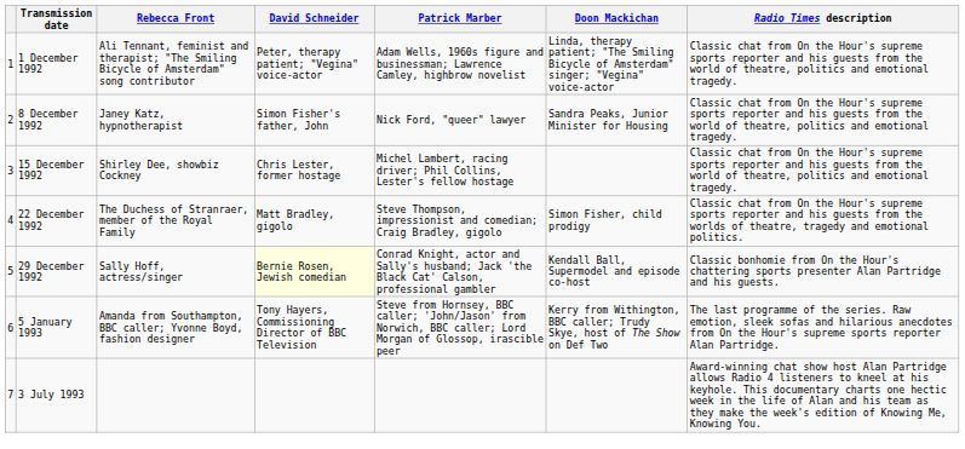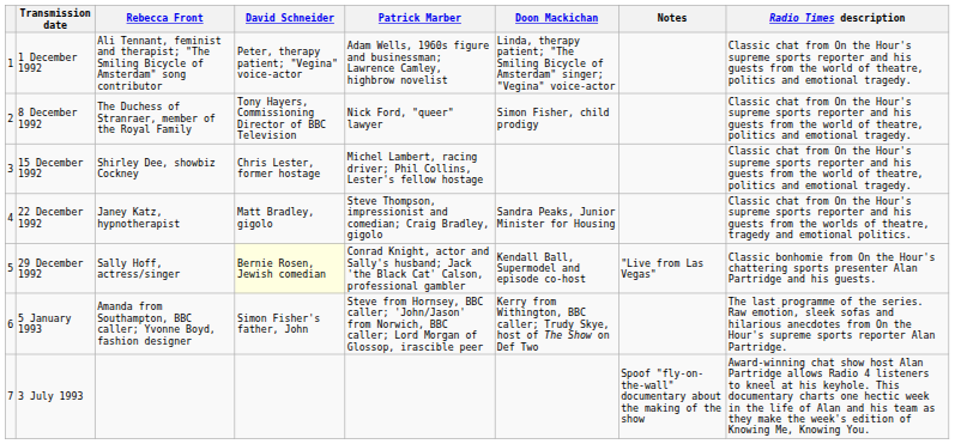 <table class="wikitable">
 <tr>
 <th></th>
 <th>Transmission date</th>
 <th><a href='#'>Rebecca Front</a></th>
 <th><a href='#'>David Schneider</a></th>
 <th><a href='#'>Patrick Marber</a></th>
 <th><a href='#'>Doon Mackichan</a></th>
+<th>Notes</th>
 <th><em><a href='#'>Radio Times</a></em> description</th>
 </tr>
 <tr>
 <td>1</td>
 <td>1 December 1992</td>
 <td>Ali Tennant, feminist and therapist; "The Smiling Bicycle of Amsterdam" song contributor</td>
 <td>Peter, therapy patient; "Vegina" voice-actor</td>
 <td>Adam Wells, 1960s figure and businessman; Lawrence Camley, highbrow novelist</td>
 <td>Linda, therapy patient; "The Smiling Bicycle of Amsterdam" singer; "Vegina" voice-actor</td>
+<td></td>
 <td>Classic chat from On the Hour's supreme sports reporter and his guests from the world of theatre, politics and emotional tragedy.</td>
 </tr>
 <tr>
 <td>2</td>
 <td>8 December 1992</td>
-<td>Janey Katz, hypnotherapist</td>
-<td>Simon Fisher's father, John</td>
+<td>The Duchess of Stranraer, member of the Royal Family</td>
+<td>Tony Hayers, Commissioning Director of BBC Television</td>
 <td>Nick Ford, "queer" lawyer</td>
-<td>Sandra Peaks, Junior Minister for Housing</td>
+<td>Simon Fisher, child prodigy</td>
+<td></td>
 <td>Classic chat from On the Hour's supreme sports reporter and his guests from the world of theatre, politics and emotional tragedy.</td>
 </tr>
 <tr>
 <td>3</td>
 <td>15 December 1992</td>
 <td>Shirley Dee, showbiz Cockney</td>
 <td>Chris Lester, former hostage</td>
 <td>Michel Lambert, racing driver; Phil Collins, Lester's fellow hostage</td>
 <td></td>
+<td></td>
 <td>Classic chat from On the Hour's supreme sports reporter and his guests from the world of theatre, politics and emotional tragedy.</td>
 </tr>
 <tr>
 <td>4</td>
 <td>22 December 1992</td>
-<td>The Duchess of Stranraer, member of the Royal Family</td>
+<td>Janey Katz, hypnotherapist</td>
 <td>Matt Bradley, gigolo</td>
 <td>Steve Thompson, impressionist and comedian; Craig Bradley, gigolo</td>
-<td>Simon Fisher, child prodigy</td>
+<td>Sandra Peaks, Junior Minister for Housing</td>
+<td></td>
 <td>Classic chat from On the Hour's supreme sports reporter and his guests from the worlds of theatre, tragedy and emotional politics.</td>
 </tr>
 <tr>
 <td>5</td>
 <td>29 December 1992</td>
 <td>Sally Hoff, actress/singer</td>
 <td style="background: lightyellow;">Bernie Rosen, Jewish comedian</td>
 <td>Conrad Knight, actor and Sally's husband; Jack 'the Black Cat' Calson, professional gambler</td>
 <td>Kendall Ball, Supermodel and episode co-host</td>
+<td>"Live from Las Vegas"</td>
 <td>Classic bonhomie from On the Hour's chattering sports presenter Alan Partridge and his guests.</td>
 </tr>
 <tr>
 <td>6</td>
 <td>5 January 1993</td>
 <td>Amanda from Southampton, BBC caller; Yvonne Boyd, fashion designer</td>
-<td>Tony Hayers, Commissioning Director of BBC Television</td>
+<td>Simon Fisher's father, John</td>
 <td>Steve from Hornsey, BBC caller; 'John/Jason' from Norwich, BBC caller; Lord Morgan of Glossop, irascible peer</td>
 <td>Kerry from Withington, BBC caller; Trudy Skye, host of <em>The Show</em> on Def Two</td>
+<td></td>
 <td>The last programme of the series. Raw emotion, sleek sofas and hilarious anecdotes from On the Hour's supreme sports reporter Alan Partridge.</td>
 </tr>
 <tr>
 <td>7</td>
 <td>3 July 1993</td>
 <td></td>
 <td></td>
 <td></td>
 <td></td>
+<td>Spoof "fly-on-the-wall" documentary about the making of the show</td>
 <td>Award-winning chat show host Alan Partridge allows Radio 4 listeners to kneel at his keyhole. This documentary charts one hectic week in the life of Alan and his team as they make the week's edition of Knowing Me, Knowing You.</td>
 </tr>
 </table>
